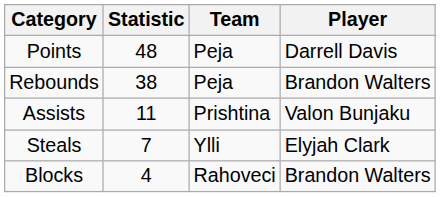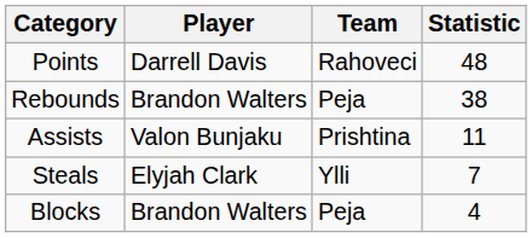 <table class="wikitable" style="text-align:center;">
 <tr>
 <th>Category</th>
+<th>Player</th>
+<th>Team</th>
 <th>Statistic</th>
-<th>Team</th>
-<th>Player</th>
 </tr>
 <tr>
 <td>Points</td>
+<td align="left"> Darrell Davis</td>
+<td align="left"> Rahoveci</td>
 <td>48</td>
-<td align="left"> Peja</td>
-<td align="left"> Darrell Davis</td>
 </tr>
 <tr>
 <td>Rebounds</td>
+<td align="left"> Brandon Walters</td>
+<td align="left"> Peja</td>
 <td>38</td>
-<td align="left"> Peja</td>
-<td align="left"> Brandon Walters</td>
 </tr>
 <tr>
 <td>Assists</td>
+<td align="left"> Valon Bunjaku</td>
+<td align="left"> Prishtina</td>
 <td>11</td>
-<td align="left"> Prishtina</td>
-<td align="left"> Valon Bunjaku</td>
 </tr>
 <tr>
 <td>Steals</td>
+<td align="left"> Elyjah Clark</td>
+<td align="left"> Ylli</td>
 <td>7</td>
-<td align="left"> Ylli</td>
-<td align="left"> Elyjah Clark</td>
 </tr>
 <tr>
 <td>Blocks</td>
+<td align="left"> Brandon Walters</td>
+<td align="left"> Peja</td>
 <td>4</td>
-<td align="left"> Rahoveci</td>
-<td align="left"> Brandon Walters</td>
 </tr>
 </table>
